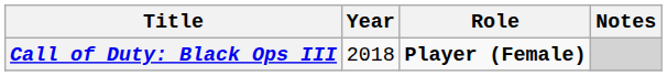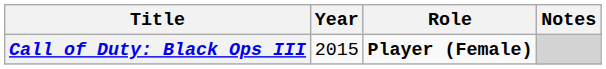 <table class="wikitable plainrowheaders">
 <tr>
 <th scope="col">Title</th>
 <th scope="col">Year</th>
 <th scope="col">Role</th>
 <th scope="col">Notes</th>
 </tr>
 <tr>
 <th scope="row"><em><a href='#'>Call of Duty: Black Ops III</a></em></th>
-<td>2018</td>
+<td>2015</td>
 <td><strong>Player (Female)</strong></td>
 <td style="background-color:#D3D3D3;"></td>
 </tr>
 </table>
